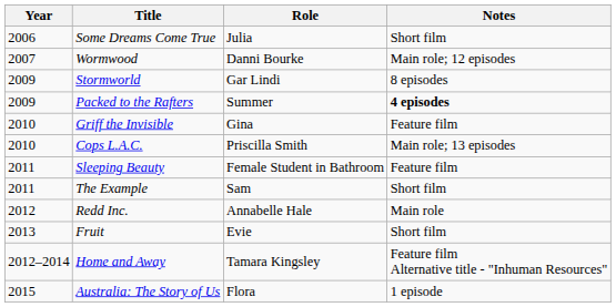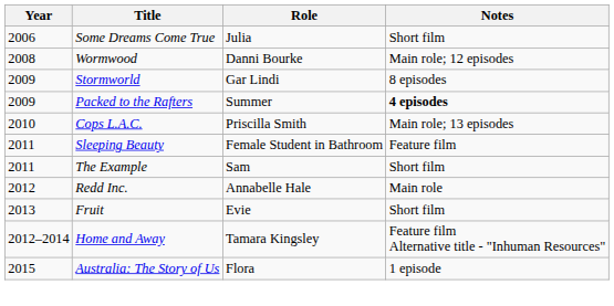 <table class="wikitable sortable">
 <tr>
 <th>Year</th>
 <th>Title</th>
 <th>Role</th>
 <th class="unsortable">Notes</th>
 </tr>
 <tr>
 <td>2006</td>
 <td><em>Some Dreams Come True</em></td>
 <td>Julia</td>
 <td>Short film</td>
 </tr>
 <tr>
-<td>2007</td>
+<td>2008</td>
 <td><em>Wormwood</em></td>
 <td>Danni Bourke</td>
 <td>Main role; 12 episodes</td>
 </tr>
 <tr>
 <td>2009</td>
 <td><em><a href='#'>Stormworld</a></em></td>
 <td>Gar Lindi</td>
 <td>8 episodes</td>
 </tr>
 <tr>
 <td>2009</td>
 <td><em><a href='#'>Packed to the Rafters</a></em></td>
 <td>Summer</td>
 <td><strong>4 episodes</strong></td>
-</tr>
-<tr>
-<td>2010</td>
-<td><em><a href='#'>Griff the Invisible</a></em></td>
-<td>Gina</td>
-<td>Feature film</td>
 </tr>
 <tr>
 <td>2010</td>
 <td><em><a href='#'>Cops L.A.C.</a></em></td>
 <td>Priscilla Smith</td>
 <td>Main role; 13 episodes</td>
 </tr>
 <tr>
 <td>2011</td>
 <td><em><a href='#'>Sleeping Beauty</a></em></td>
 <td>Female Student in Bathroom</td>
 <td>Feature film</td>
 </tr>
 <tr>
 <td>2011</td>
 <td><em>The Example</em></td>
 <td>Sam</td>
 <td>Short film</td>
 </tr>
 <tr>
 <td>2012</td>
 <td><em>Redd Inc.</em></td>
 <td>Annabelle Hale</td>
 <td>Main role</td>
 </tr>
 <tr>
 <td>2013</td>
 <td><em>Fruit</em></td>
 <td>Evie</td>
 <td>Short film</td>
 </tr>
 <tr>
 <td>2012–2014</td>
 <td><em><a href='#'>Home and Away</a></em></td>
 <td>Tamara Kingsley</td>
 <td>Feature film <br> Alternative title - "Inhuman Resources"</td>
 </tr>
 <tr>
 <td>2015</td>
 <td><em><a href='#'>Australia: The Story of Us</a></em></td>
 <td>Flora</td>
 <td>1 episode</td>
 </tr>
 </table>
